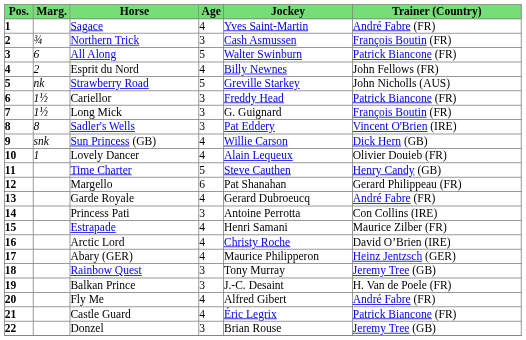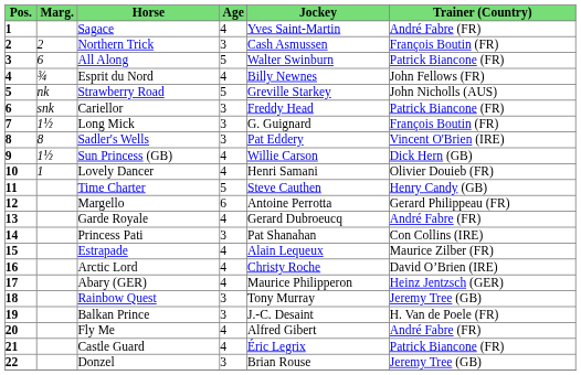 <table class = "sortable" | border="1" cellpadding="0" style="border-collapse: collapse; font-size:90%">
 <tr style="background:#7d7; text-align:center;">
 <th style="width:35px;"><strong>Pos.</strong></th>
 <th style="width:45px;"><strong>Marg.</strong></th>
 <th style="width:160px;"><strong>Horse</strong></th>
 <th style="width:30px;"><strong>Age</strong></th>
 <th style="width:160px;"><strong>Jockey</strong></th>
 <th style="width:210px;"><strong>Trainer (Country)</strong></th>
 </tr>
 <tr>
 <td><strong>1</strong></td>
 <td></td>
 <td><a href='#'>Sagace</a></td>
 <td>4</td>
 <td><a href='#'>Yves Saint-Martin</a></td>
 <td><a href='#'>André Fabre</a> (FR)</td>
 </tr>
 <tr>
 <td><strong>2</strong></td>
-<td><em>¾</em></td>
+<td><em>2</em></td>
 <td><a href='#'>Northern Trick</a></td>
 <td>3</td>
 <td><a href='#'>Cash Asmussen</a></td>
 <td><a href='#'>François Boutin</a> (FR)</td>
 </tr>
 <tr>
 <td><strong>3</strong></td>
 <td><em>6</em></td>
 <td><a href='#'>All Along</a></td>
 <td>5</td>
 <td><a href='#'>Walter Swinburn</a></td>
 <td><a href='#'>Patrick Biancone</a> (FR)</td>
 </tr>
 <tr>
 <td><strong>4</strong></td>
-<td><em>2</em></td>
+<td><em>¾</em></td>
 <td>Esprit du Nord</td>
 <td>4</td>
 <td><a href='#'>Billy Newnes</a></td>
 <td>John Fellows (FR)</td>
 </tr>
 <tr>
 <td><strong>5</strong></td>
 <td><em>nk</em></td>
 <td><a href='#'>Strawberry Road</a></td>
 <td>5</td>
 <td><a href='#'>Greville Starkey</a></td>
 <td>John Nicholls (AUS)</td>
 </tr>
 <tr>
 <td><strong>6</strong></td>
-<td><em>1½</em></td>
+<td><em>snk</em></td>
 <td>Cariellor</td>
 <td>3</td>
 <td><a href='#'>Freddy Head</a></td>
 <td><a href='#'>Patrick Biancone</a> (FR)</td>
 </tr>
 <tr>
 <td><strong>7</strong></td>
 <td><em>1½</em></td>
 <td>Long Mick</td>
 <td>3</td>
 <td>G. Guignard</td>
 <td><a href='#'>François Boutin</a> (FR)</td>
 </tr>
 <tr>
 <td><strong>8</strong></td>
 <td><em>8</em></td>
 <td><a href='#'>Sadler's Wells</a></td>
 <td>3</td>
 <td><a href='#'>Pat Eddery</a></td>
 <td><a href='#'>Vincent O'Brien</a> (IRE)</td>
 </tr>
 <tr>
 <td><strong>9</strong></td>
-<td><em>snk</em></td>
+<td><em>1½</em></td>
 <td><a href='#'>Sun Princess</a> (GB)</td>
 <td>4</td>
 <td><a href='#'>Willie Carson</a></td>
 <td><a href='#'>Dick Hern</a> (GB)</td>
 </tr>
 <tr>
 <td><strong>10</strong></td>
 <td><em>1</em></td>
 <td>Lovely Dancer</td>
 <td>4</td>
-<td><a href='#'>Alain Lequeux</a></td>
+<td>Henri Samani</td>
 <td>Olivier Douieb (FR)</td>
 </tr>
 <tr>
 <td><strong>11</strong></td>
 <td></td>
 <td><a href='#'>Time Charter</a></td>
 <td>5</td>
 <td><a href='#'>Steve Cauthen</a></td>
 <td><a href='#'>Henry Candy</a> (GB)</td>
 </tr>
 <tr>
 <td><strong>12</strong></td>
 <td></td>
 <td>Margello</td>
 <td>6</td>
-<td>Pat Shanahan</td>
+<td>Antoine Perrotta</td>
 <td>Gerard Philippeau (FR)</td>
 </tr>
 <tr>
 <td><strong>13</strong></td>
 <td></td>
 <td>Garde Royale</td>
 <td>4</td>
 <td>Gerard Dubroeucq</td>
 <td><a href='#'>André Fabre</a> (FR)</td>
 </tr>
 <tr>
 <td><strong>14</strong></td>
 <td></td>
 <td>Princess Pati</td>
 <td>3</td>
-<td>Antoine Perrotta</td>
+<td>Pat Shanahan</td>
 <td>Con Collins (IRE)</td>
 </tr>
 <tr>
 <td><strong>15</strong></td>
 <td></td>
 <td><a href='#'>Estrapade</a></td>
 <td>4</td>
-<td>Henri Samani</td>
+<td><a href='#'>Alain Lequeux</a></td>
 <td>Maurice Zilber (FR)</td>
 </tr>
 <tr>
 <td><strong>16</strong></td>
 <td></td>
 <td>Arctic Lord</td>
 <td>4</td>
 <td><a href='#'>Christy Roche</a></td>
 <td>David O’Brien (IRE)</td>
 </tr>
 <tr>
 <td><strong>17</strong></td>
 <td></td>
 <td>Abary (GER)</td>
 <td>4</td>
 <td>Maurice Philipperon</td>
 <td><a href='#'>Heinz Jentzsch</a> (GER)</td>
 </tr>
 <tr>
 <td><strong>18</strong></td>
 <td></td>
 <td><a href='#'>Rainbow Quest</a></td>
 <td>3</td>
 <td>Tony Murray</td>
 <td><a href='#'>Jeremy Tree</a> (GB)</td>
 </tr>
 <tr>
 <td><strong>19</strong></td>
 <td></td>
 <td>Balkan Prince</td>
 <td>3</td>
 <td>J.-C. Desaint</td>
 <td>H. Van de Poele (FR)</td>
 </tr>
 <tr>
 <td><strong>20</strong></td>
 <td></td>
 <td>Fly Me</td>
 <td>4</td>
 <td>Alfred  Gibert</td>
 <td><a href='#'>André Fabre</a> (FR)</td>
 </tr>
 <tr>
 <td><strong>21</strong></td>
 <td></td>
 <td>Castle Guard</td>
 <td>4</td>
 <td><a href='#'>Éric Legrix</a></td>
 <td><a href='#'>Patrick Biancone</a> (FR)</td>
 </tr>
 <tr>
 <td><strong>22</strong></td>
 <td></td>
 <td>Donzel</td>
 <td>3</td>
 <td>Brian Rouse</td>
 <td><a href='#'>Jeremy Tree</a> (GB)</td>
 </tr>
 <tr>
 </tr>
 </table>
